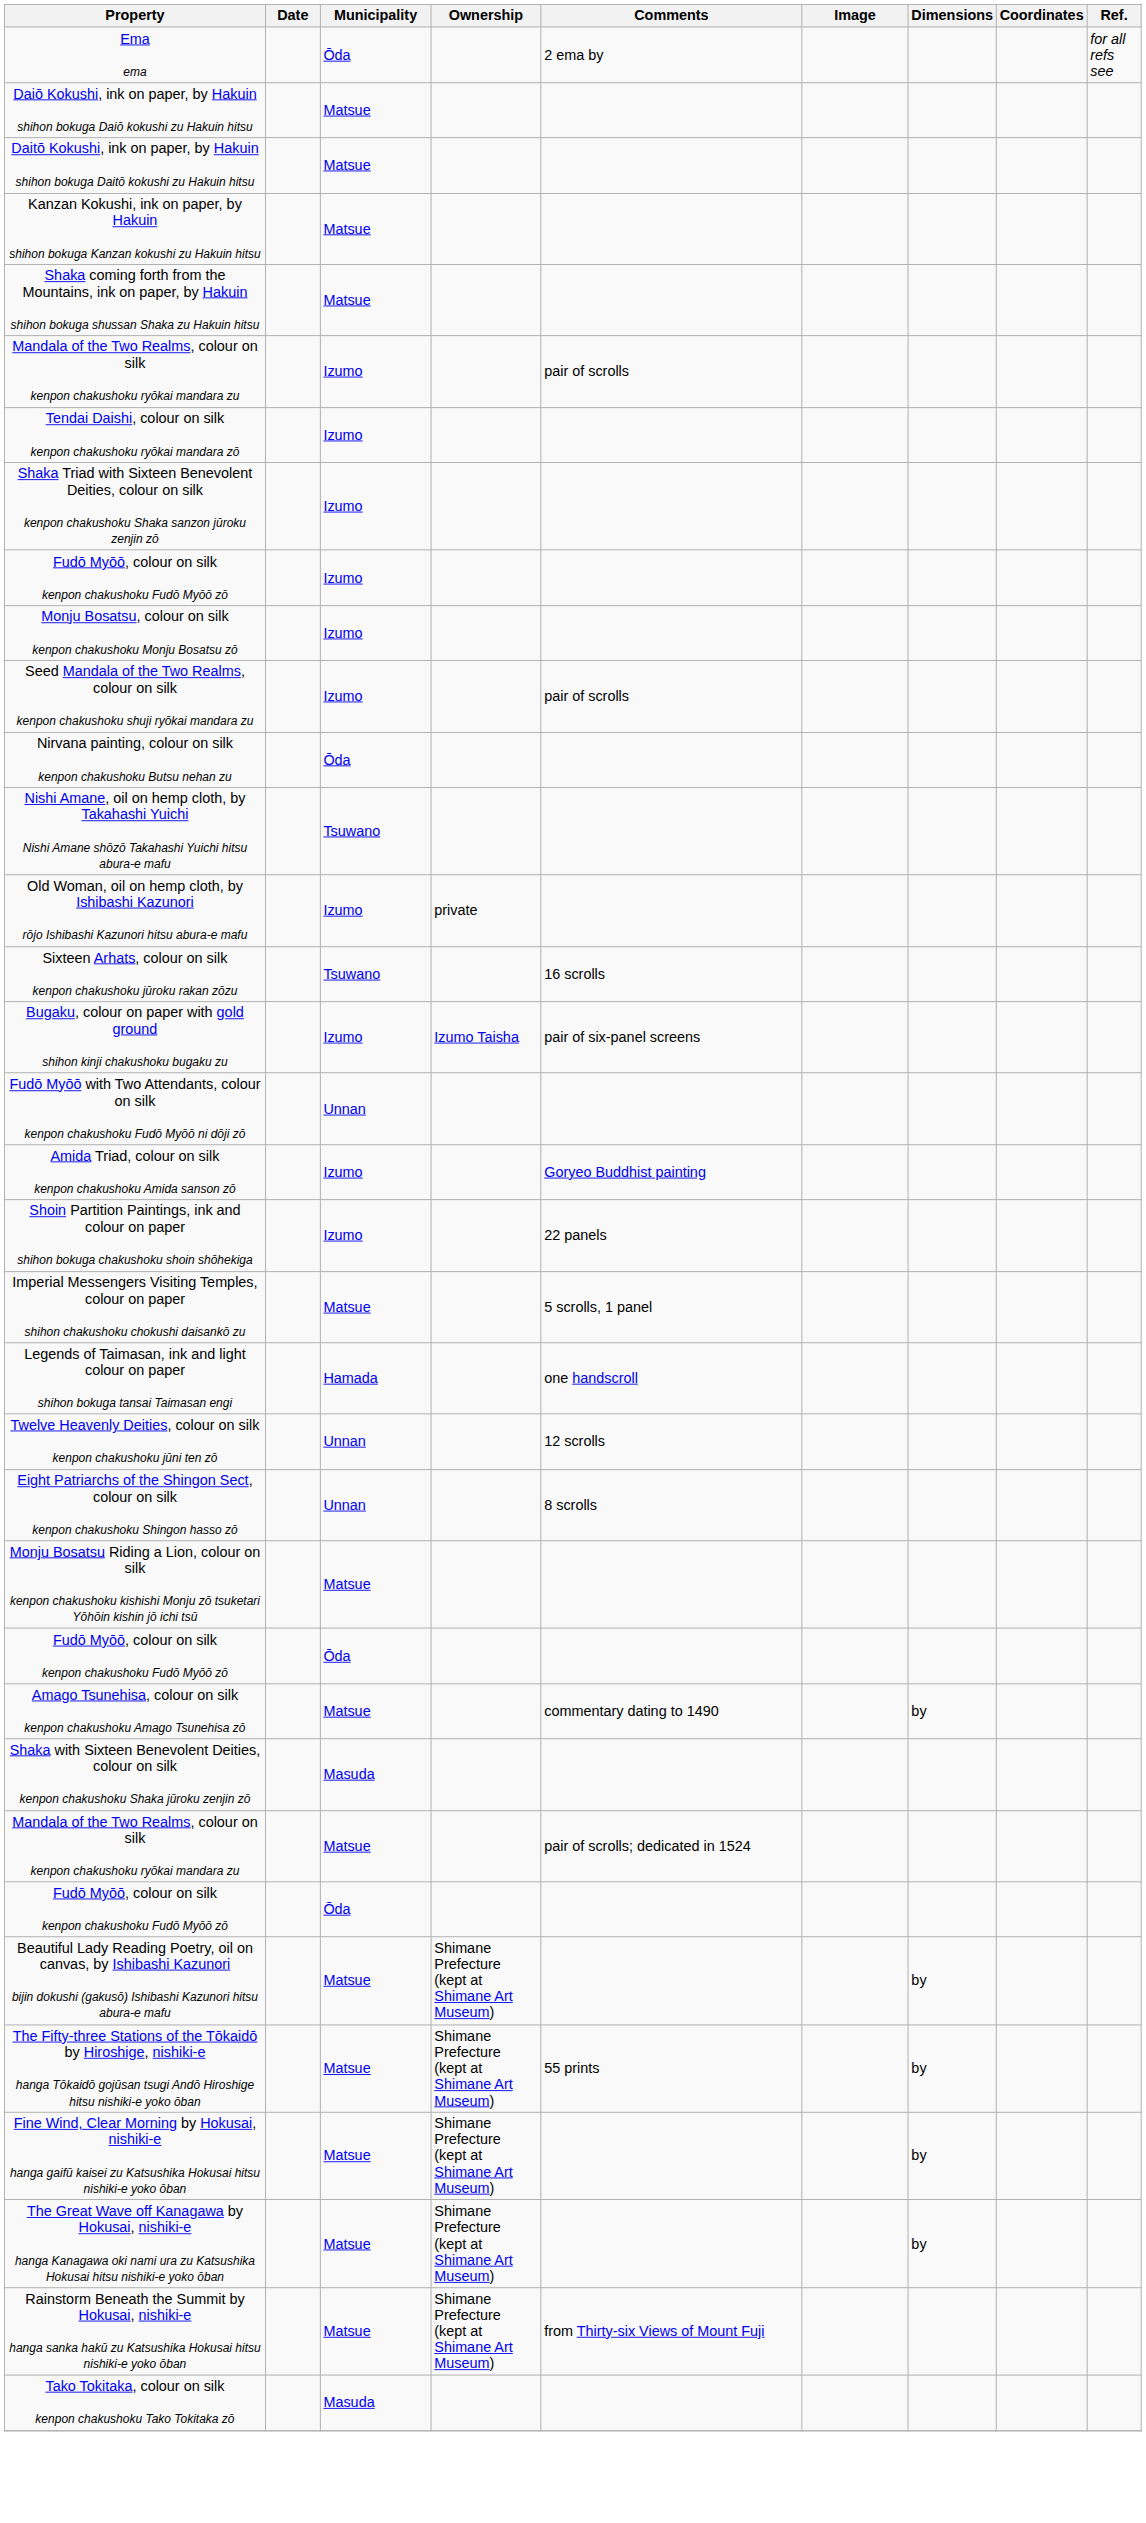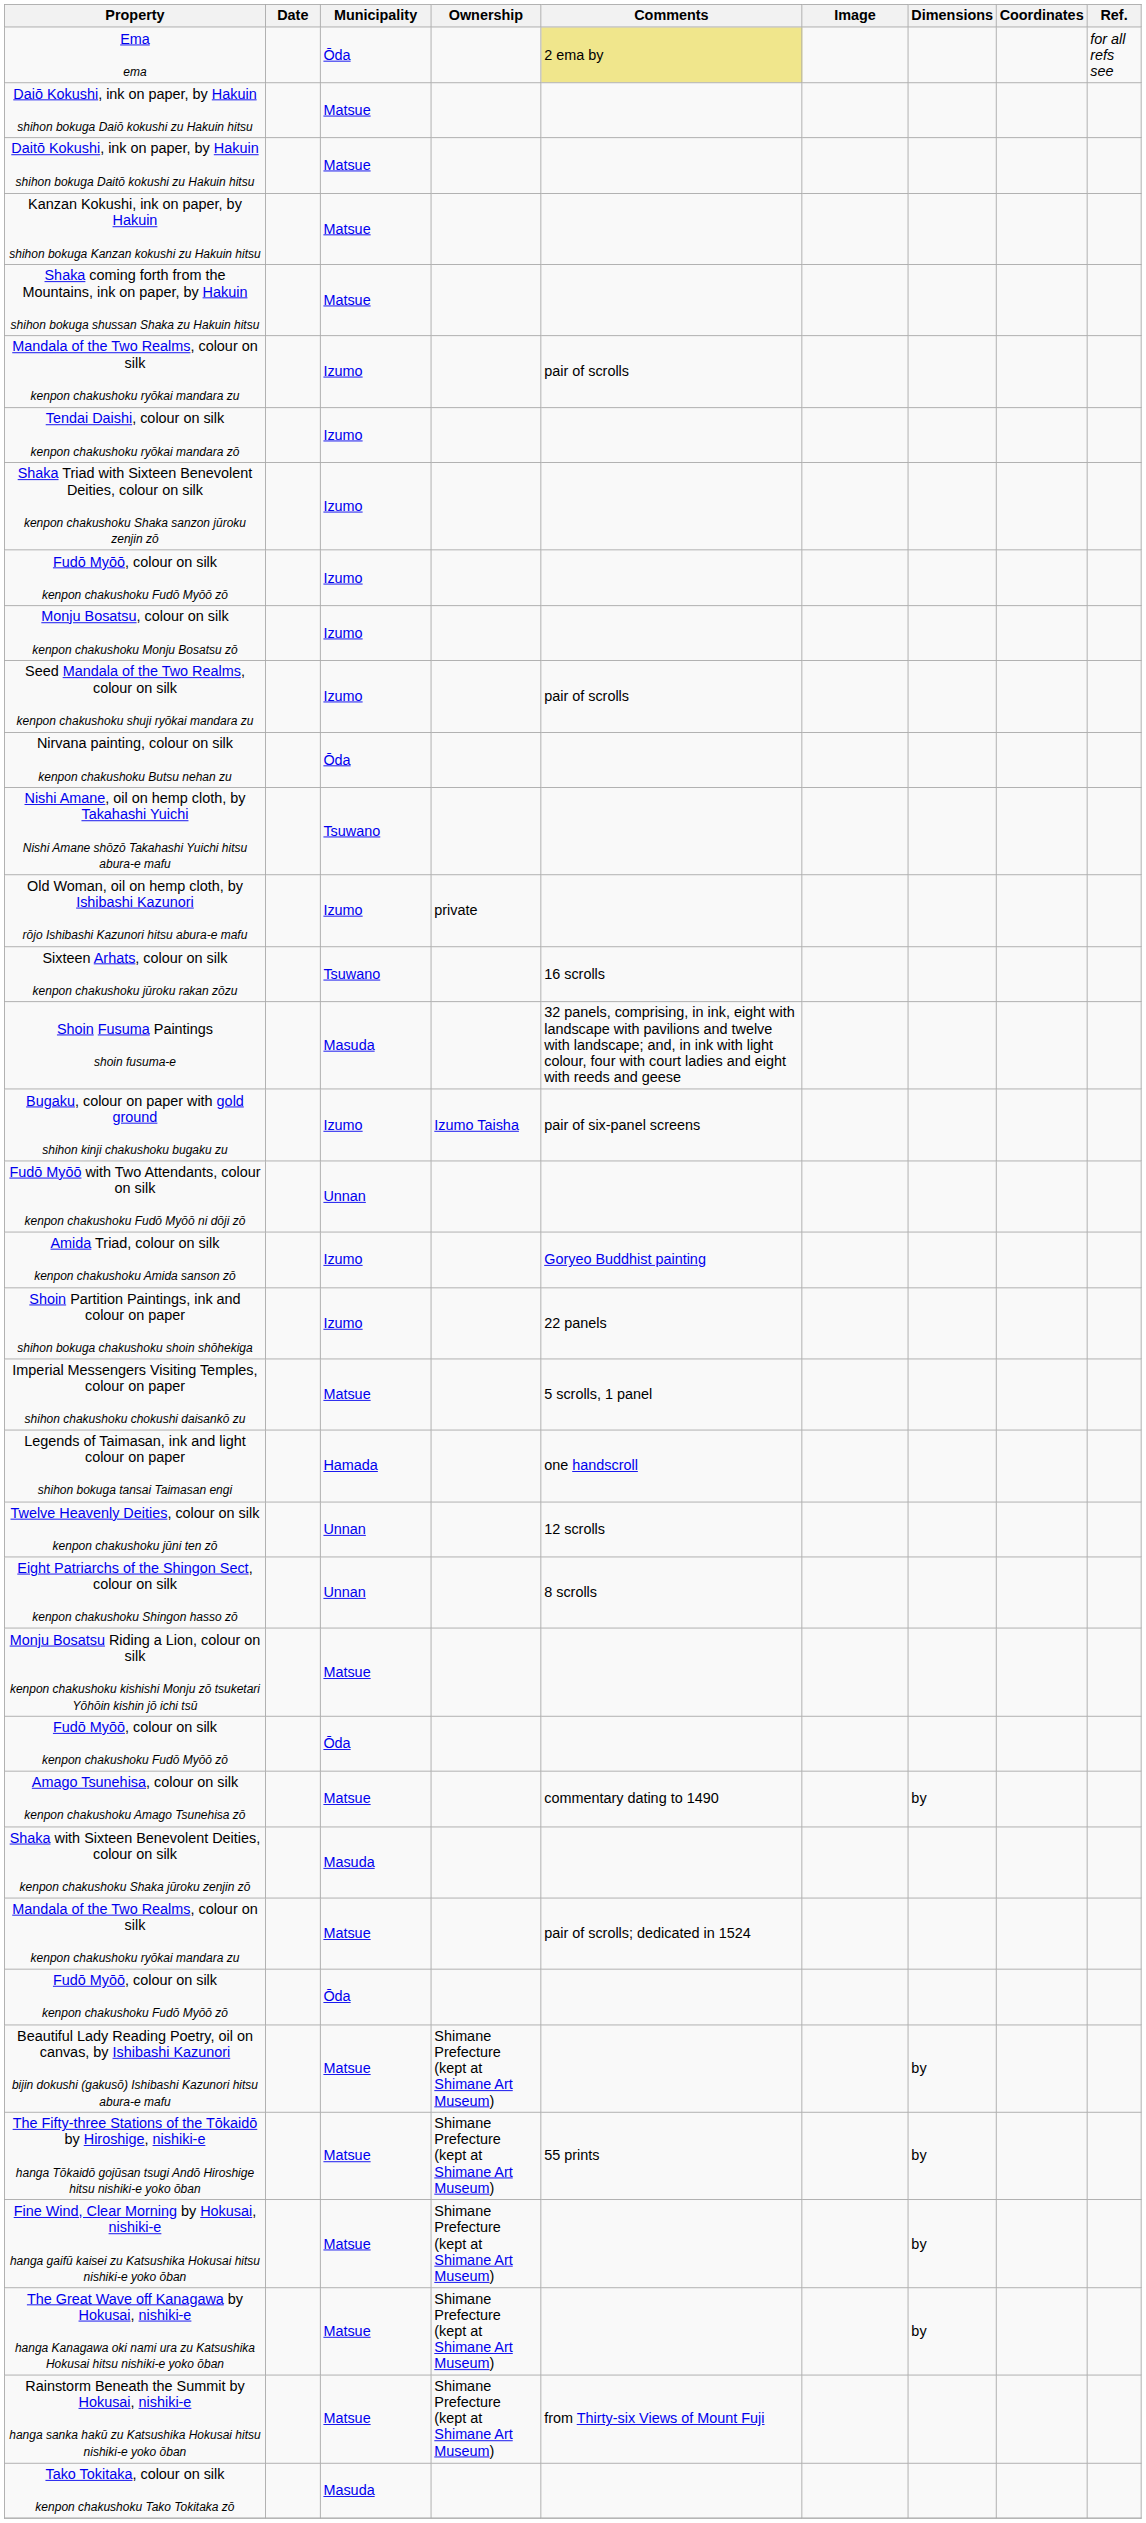 <table class="wikitable sortable"  style="width:100%;">
 <tr>
 <th width="25%" align="left">Property</th>
 <th width="5%" align="left" data-sort-type="number">Date</th>
 <th width="10%" align="left">Municipality</th>
 <th width="10%" align="left">Ownership</th>
 <th width="25%" align="left" class="unsortable">Comments</th>
 <th width="10%" align="left" class="unsortable">Image</th>
 <th width="5%" align="left" class="unsortable">Dimensions</th>
 <th width="5%" align="left" class="unsortable">Coordinates</th>
 <th width="5%" align="left" class="unsortable">Ref.</th>
 </tr>
 <tr>
 <td align="center"><a href='#'>Ema</a><br><br><small><em>ema</em></small></td>
 <td></td>
 <td><a href='#'>Ōda</a></td>
 <td></td>
-<td>2 ema by </td>
+<td style="background: khaki;">2 ema by </td>
 <td></td>
 <td></td>
 <td></td>
 <td><em>for all refs see</em> </td>
 </tr>
 <tr>
 <td align="center"><a href='#'>Daiō Kokushi</a>, ink on paper, by <a href='#'>Hakuin</a><br><br><small><em>shihon bokuga Daiō kokushi zu Hakuin hitsu</em></small></td>
 <td></td>
 <td><a href='#'>Matsue</a></td>
 <td></td>
 <td></td>
 <td></td>
 <td></td>
 <td></td>
 <td></td>
 </tr>
 <tr>
 <td align="center"><a href='#'>Daitō Kokushi</a>, ink on paper, by <a href='#'>Hakuin</a><br><br><small><em>shihon bokuga Daitō kokushi zu Hakuin hitsu</em></small></td>
 <td></td>
 <td><a href='#'>Matsue</a></td>
 <td></td>
 <td></td>
 <td></td>
 <td></td>
 <td></td>
 <td></td>
 </tr>
 <tr>
 <td align="center">Kanzan Kokushi, ink on paper, by <a href='#'>Hakuin</a><br><br><small><em>shihon bokuga Kanzan kokushi zu Hakuin hitsu</em></small></td>
 <td></td>
 <td><a href='#'>Matsue</a></td>
 <td></td>
 <td></td>
 <td></td>
 <td></td>
 <td></td>
 <td></td>
 </tr>
 <tr>
 <td align="center"><a href='#'>Shaka</a> coming forth from the Mountains, ink on paper, by <a href='#'>Hakuin</a><br><br><small><em>shihon bokuga shussan Shaka zu Hakuin hitsu</em></small></td>
 <td></td>
 <td><a href='#'>Matsue</a></td>
 <td></td>
 <td></td>
 <td></td>
 <td></td>
 <td></td>
 <td></td>
 </tr>
 <tr>
 <td align="center"><a href='#'>Mandala of the Two Realms</a>, colour on silk<br><br><small><em>kenpon chakushoku ryōkai mandara zu</em></small></td>
 <td></td>
 <td><a href='#'>Izumo</a></td>
 <td></td>
 <td>pair of scrolls</td>
 <td></td>
 <td></td>
 <td></td>
 <td></td>
 </tr>
 <tr>
 <td align="center"><a href='#'>Tendai Daishi</a>, colour on silk<br><br><small><em>kenpon chakushoku ryōkai mandara zō</em></small></td>
 <td></td>
 <td><a href='#'>Izumo</a></td>
 <td></td>
 <td></td>
 <td></td>
 <td></td>
 <td></td>
 <td></td>
 </tr>
 <tr>
 <td align="center"><a href='#'>Shaka</a> Triad with Sixteen Benevolent Deities, colour on silk<br><br><small><em>kenpon chakushoku Shaka sanzon jūroku zenjin zō</em></small></td>
 <td></td>
 <td><a href='#'>Izumo</a></td>
 <td></td>
 <td></td>
 <td></td>
 <td></td>
 <td></td>
 <td></td>
 </tr>
 <tr>
 <td align="center"><a href='#'>Fudō Myōō</a>, colour on silk<br><br><small><em>kenpon chakushoku Fudō Myōō zō</em></small></td>
 <td></td>
 <td><a href='#'>Izumo</a></td>
 <td></td>
 <td></td>
 <td></td>
 <td></td>
 <td></td>
 <td></td>
 </tr>
 <tr>
 <td align="center"><a href='#'>Monju Bosatsu</a>, colour on silk<br><br><small><em>kenpon chakushoku Monju Bosatsu zō</em></small></td>
 <td></td>
 <td><a href='#'>Izumo</a></td>
 <td></td>
 <td></td>
 <td></td>
 <td></td>
 <td></td>
 <td></td>
 </tr>
 <tr>
 <td align="center">Seed <a href='#'>Mandala of the Two Realms</a>, colour on silk<br><br><small><em>kenpon chakushoku shuji ryōkai mandara zu</em></small></td>
 <td></td>
 <td><a href='#'>Izumo</a></td>
 <td></td>
 <td>pair of scrolls</td>
 <td></td>
 <td></td>
 <td></td>
 <td></td>
 </tr>
 <tr>
 <td align="center">Nirvana painting, colour on silk<br><br><small><em>kenpon chakushoku Butsu nehan zu</em></small></td>
 <td></td>
 <td><a href='#'>Ōda</a></td>
 <td></td>
 <td></td>
 <td></td>
 <td></td>
 <td></td>
 <td></td>
 </tr>
 <tr>
 <td align="center"><a href='#'>Nishi Amane</a>, oil on hemp cloth, by <a href='#'>Takahashi Yuichi</a><br><br><small><em>Nishi Amane shōzō Takahashi Yuichi hitsu abura-e mafu</em></small></td>
 <td></td>
 <td><a href='#'>Tsuwano</a></td>
 <td></td>
 <td></td>
 <td></td>
 <td></td>
 <td></td>
 <td></td>
 </tr>
 <tr>
 <td align="center">Old Woman, oil on hemp cloth, by <a href='#'>Ishibashi Kazunori</a><br><br><small><em>rōjo Ishibashi Kazunori hitsu abura-e mafu</em></small></td>
 <td></td>
 <td><a href='#'>Izumo</a></td>
 <td>private</td>
 <td></td>
 <td></td>
 <td></td>
 <td></td>
 <td></td>
 </tr>
 <tr>
 <td align="center">Sixteen <a href='#'>Arhats</a>, colour on silk<br><br><small><em>kenpon chakushoku jūroku rakan zōzu</em></small></td>
 <td></td>
 <td><a href='#'>Tsuwano</a></td>
 <td></td>
 <td>16 scrolls</td>
+<td></td>
+<td></td>
+<td></td>
+<td></td>
+</tr>
+<tr>
+<td align="center"><a href='#'>Shoin</a> <a href='#'>Fusuma</a> Paintings<br><br><small><em>shoin fusuma-e</em></small></td>
+<td></td>
+<td><a href='#'>Masuda</a></td>
+<td></td>
+<td>32 panels, comprising, in ink, eight with landscape with pavilions and twelve with landscape; and, in ink with light colour, four with court ladies and eight with reeds and geese</td>
 <td></td>
 <td></td>
 <td></td>
 <td></td>
 </tr>
 <tr>
 <td align="center"><a href='#'>Bugaku</a>, colour on paper with <a href='#'>gold ground</a><br><br><small><em>shihon kinji chakushoku bugaku zu</em></small></td>
 <td></td>
 <td><a href='#'>Izumo</a></td>
 <td><a href='#'>Izumo Taisha</a></td>
 <td>pair of six-panel screens</td>
 <td></td>
 <td></td>
 <td></td>
 <td></td>
 </tr>
 <tr>
 <td align="center"><a href='#'>Fudō Myōō</a> with Two Attendants, colour on silk<br><br><small><em>kenpon chakushoku Fudō Myōō ni dōji zō</em></small></td>
 <td></td>
 <td><a href='#'>Unnan</a></td>
 <td></td>
 <td></td>
 <td></td>
 <td></td>
 <td></td>
 <td></td>
 </tr>
 <tr>
 <td align="center"><a href='#'>Amida</a> Triad, colour on silk<br><br><small><em>kenpon chakushoku Amida sanson zō</em></small></td>
 <td></td>
 <td><a href='#'>Izumo</a></td>
 <td></td>
 <td><a href='#'>Goryeo Buddhist painting</a></td>
 <td></td>
 <td></td>
 <td></td>
 <td></td>
 </tr>
 <tr>
 <td align="center"><a href='#'>Shoin</a> Partition Paintings, ink and colour on paper<br><br><small><em>shihon bokuga chakushoku shoin shōhekiga</em></small></td>
 <td></td>
 <td><a href='#'>Izumo</a></td>
 <td></td>
 <td>22 panels</td>
 <td></td>
 <td></td>
 <td></td>
 <td></td>
 </tr>
 <tr>
 <td align="center">Imperial Messengers Visiting Temples, colour on paper<br><br><small><em>shihon chakushoku chokushi daisankō zu</em></small></td>
 <td></td>
 <td><a href='#'>Matsue</a></td>
 <td></td>
 <td>5 scrolls, 1 panel</td>
 <td></td>
 <td></td>
 <td></td>
 <td></td>
 </tr>
 <tr>
 <td align="center">Legends of Taimasan, ink and light colour on paper<br><br><small><em>shihon bokuga tansai Taimasan engi</em></small></td>
 <td></td>
 <td><a href='#'>Hamada</a></td>
 <td></td>
 <td>one <a href='#'>handscroll</a></td>
 <td></td>
 <td></td>
 <td></td>
 <td></td>
 </tr>
 <tr>
 <td align="center"><a href='#'>Twelve Heavenly Deities</a>, colour on silk<br><br><small><em>kenpon chakushoku jūni ten zō</em></small></td>
 <td></td>
 <td><a href='#'>Unnan</a></td>
 <td></td>
 <td>12 scrolls</td>
 <td></td>
 <td></td>
 <td></td>
 <td></td>
 </tr>
 <tr>
 <td align="center"><a href='#'>Eight Patriarchs of the Shingon Sect</a>, colour on silk<br><br><small><em>kenpon chakushoku Shingon hasso zō</em></small></td>
 <td></td>
 <td><a href='#'>Unnan</a></td>
 <td></td>
 <td>8 scrolls</td>
 <td></td>
 <td></td>
 <td></td>
 <td></td>
 </tr>
 <tr>
 <td align="center"><a href='#'>Monju Bosatsu</a> Riding a Lion, colour on silk<br><br><small><em>kenpon chakushoku kishishi Monju zō tsuketari Yōhōin kishin jō ichi tsū</em></small></td>
 <td></td>
 <td><a href='#'>Matsue</a></td>
 <td></td>
 <td></td>
 <td></td>
 <td></td>
 <td></td>
 <td></td>
 </tr>
 <tr>
 <td align="center"><a href='#'>Fudō Myōō</a>, colour on silk<br><br><small><em>kenpon chakushoku Fudō Myōō zō</em></small></td>
 <td></td>
 <td><a href='#'>Ōda</a></td>
 <td></td>
 <td></td>
 <td></td>
 <td></td>
 <td></td>
 <td></td>
 </tr>
 <tr>
 <td align="center"><a href='#'>Amago Tsunehisa</a>, colour on silk<br><br><small><em>kenpon chakushoku Amago Tsunehisa zō</em></small></td>
 <td></td>
 <td><a href='#'>Matsue</a></td>
 <td></td>
 <td>commentary dating to 1490</td>
 <td></td>
 <td> by </td>
 <td></td>
 <td></td>
 </tr>
 <tr>
 <td align="center"><a href='#'>Shaka</a> with Sixteen Benevolent Deities, colour on silk<br><br><small><em>kenpon chakushoku Shaka jūroku zenjin zō</em></small></td>
 <td></td>
 <td><a href='#'>Masuda</a></td>
 <td></td>
 <td></td>
 <td></td>
 <td></td>
 <td></td>
 <td></td>
 </tr>
 <tr>
 <td align="center"><a href='#'>Mandala of the Two Realms</a>, colour on silk<br><br><small><em>kenpon chakushoku ryōkai mandara zu</em></small></td>
 <td></td>
 <td><a href='#'>Matsue</a></td>
 <td></td>
 <td>pair of scrolls; dedicated in 1524</td>
 <td></td>
 <td></td>
 <td></td>
 <td></td>
 </tr>
 <tr>
 <td align="center"><a href='#'>Fudō Myōō</a>, colour on silk<br><br><small><em>kenpon chakushoku Fudō Myōō zō</em></small></td>
 <td></td>
 <td><a href='#'>Ōda</a></td>
 <td></td>
 <td></td>
 <td></td>
 <td></td>
 <td></td>
 <td></td>
 </tr>
 <tr>
 <td align="center">Beautiful Lady Reading Poetry, oil on canvas, by <a href='#'>Ishibashi Kazunori</a><br><br><small><em>bijin dokushi (gakusō) Ishibashi Kazunori hitsu abura-e mafu</em></small></td>
 <td></td>
 <td><a href='#'>Matsue</a></td>
 <td>Shimane Prefecture<br>(kept at <a href='#'>Shimane Art Museum</a>)</td>
 <td></td>
 <td></td>
 <td> by </td>
 <td></td>
 <td></td>
 </tr>
 <tr>
 <td align="center"><a href='#'>The Fifty-three Stations of the Tōkaidō</a> by <a href='#'>Hiroshige</a>, <a href='#'>nishiki-e</a><br><br><small><em>hanga Tōkaidō gojūsan tsugi Andō Hiroshige hitsu nishiki-e yoko ōban</em></small></td>
 <td></td>
 <td><a href='#'>Matsue</a></td>
 <td>Shimane Prefecture<br>(kept at <a href='#'>Shimane Art Museum</a>)</td>
 <td>55 prints</td>
 <td></td>
 <td> by </td>
 <td></td>
 <td></td>
 </tr>
 <tr>
 <td align="center"><a href='#'>Fine Wind, Clear Morning</a> by <a href='#'>Hokusai</a>, <a href='#'>nishiki-e</a><br><br><small><em>hanga gaifū kaisei zu Katsushika Hokusai hitsu nishiki-e yoko ōban</em></small></td>
 <td></td>
 <td><a href='#'>Matsue</a></td>
 <td>Shimane Prefecture<br>(kept at <a href='#'>Shimane Art Museum</a>)</td>
 <td></td>
 <td></td>
 <td> by </td>
 <td></td>
 <td></td>
 </tr>
 <tr>
 <td align="center"><a href='#'>The Great Wave off Kanagawa</a> by <a href='#'>Hokusai</a>, <a href='#'>nishiki-e</a><br><br><small><em>hanga Kanagawa oki nami ura zu Katsushika Hokusai hitsu nishiki-e yoko ōban</em></small></td>
 <td></td>
 <td><a href='#'>Matsue</a></td>
 <td>Shimane Prefecture<br>(kept at <a href='#'>Shimane Art Museum</a>)</td>
 <td></td>
 <td></td>
 <td> by </td>
 <td></td>
 <td></td>
 </tr>
 <tr>
 <td align="center">Rainstorm Beneath the Summit by <a href='#'>Hokusai</a>, <a href='#'>nishiki-e</a><br><br><small><em>hanga sanka hakū zu Katsushika Hokusai hitsu nishiki-e yoko ōban</em></small></td>
 <td></td>
 <td><a href='#'>Matsue</a></td>
 <td>Shimane Prefecture<br>(kept at <a href='#'>Shimane Art Museum</a>)</td>
 <td>from <a href='#'>Thirty-six Views of Mount Fuji</a></td>
 <td></td>
 <td></td>
 <td></td>
 <td></td>
 </tr>
 <tr>
 <td align="center"><a href='#'>Tako Tokitaka</a>, colour on silk<br><br><small><em>kenpon chakushoku Tako Tokitaka zō</em></small></td>
 <td></td>
 <td><a href='#'>Masuda</a></td>
 <td></td>
 <td></td>
 <td align="center"></td>
 <td></td>
 <td></td>
 <td></td>
 </tr>
 <tr>
 </tr>
 </table>
